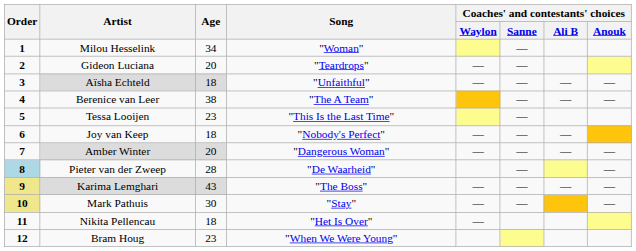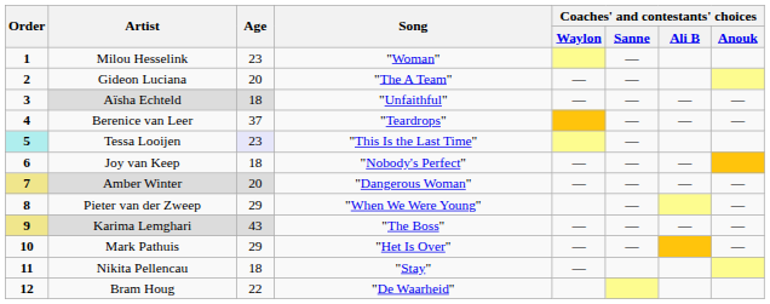 <table class="wikitable" style="text-align:center; line-height:17px; width:100%;">
 <tr>
 <th scope="col" rowspan="2" style="width:05%;">Order</th>
 <th scope="col" rowspan="2" style="width:25%;">Artist</th>
 <th scope="col" rowspan="2" style="width:05%;">Age</th>
 <th scope="col" rowspan="2" style="width:37%;">Song</th>
 <th scope="col" colspan="4" style="width:28%;">Coaches' and contestants' choices</th>
 </tr>
 <tr>
 <th style="width:07%;"><a href='#'>Waylon</a></th>
 <th style="width:07%;"><a href='#'>Sanne</a></th>
 <th nowrap style="width:07%;"><a href='#'>Ali B</a></th>
 <th style="width:07%;"><a href='#'>Anouk</a></th>
 </tr>
 <tr>
 <td><strong>1</strong></td>
 <td>Milou Hesselink</td>
-<td>34</td>
+<td>23</td>
 <td>"<a href='#'>Woman</a>"</td>
 <td style="background:#fdfc8f;"><strong></strong></td>
 <td>—</td>
 <td><strong></strong></td>
 <td><strong></strong></td>
 </tr>
 <tr>
 <td><strong>2</strong></td>
 <td>Gideon Luciana</td>
 <td>20</td>
-<td>"<a href='#'>Teardrops</a>"</td>
+<td>"<a href='#'>The A Team</a>"</td>
 <td>—</td>
 <td>—</td>
 <td><strong></strong></td>
 <td style="background:#fdfc8f;"><strong></strong></td>
 </tr>
 <tr>
 <td><strong>3</strong></td>
 <td style="background:#DCDCDC;">Aïsha Echteld</td>
 <td style="background:#DCDCDC;">18</td>
 <td>"<a href='#'>Unfaithful</a>"</td>
 <td>—</td>
 <td>—</td>
 <td>—</td>
 <td>—</td>
 </tr>
 <tr>
 <td><strong>4</strong></td>
 <td>Berenice van Leer</td>
-<td>38</td>
-<td>"<a href='#'>The A Team</a>"</td>
+<td>37</td>
+<td>"<a href='#'>Teardrops</a>"</td>
 <td style="background: #ffc40c;"><strong></strong></td>
 <td>—</td>
 <td>—</td>
 <td>—</td>
 </tr>
 <tr>
-<td><strong>5</strong></td>
+<td style="background: paleturquoise;"><strong>5</strong></td>
 <td>Tessa Looijen</td>
-<td>23</td>
+<td style="background: lavender;">23</td>
 <td>"<a href='#'>This Is the Last Time</a>"</td>
 <td style="background:#fdfc8f;"><strong></strong></td>
 <td>—</td>
 <td><strong></strong></td>
 <td><strong></strong></td>
 </tr>
 <tr>
 <td><strong>6</strong></td>
 <td>Joy van Keep</td>
 <td>18</td>
 <td>"<a href='#'>Nobody's Perfect</a>"</td>
 <td>—</td>
 <td>—</td>
 <td>—</td>
 <td style="background: #ffc40c;"><strong></strong></td>
 </tr>
 <tr>
-<td><strong>7</strong></td>
+<td style="background: khaki;"><strong>7</strong></td>
 <td style="background:#DCDCDC;">Amber Winter</td>
 <td style="background:#DCDCDC;">20</td>
 <td>"<a href='#'>Dangerous Woman</a>"</td>
 <td>—</td>
 <td>—</td>
 <td>—</td>
 <td>—</td>
 </tr>
 <tr>
-<td style="background: lightblue;"><strong>8</strong></td>
+<td><strong>8</strong></td>
 <td>Pieter van der Zweep</td>
-<td>28</td>
-<td>"<a href='#'>De Waarheid</a>"</td>
+<td>29</td>
+<td>"<a href='#'>When We Were Young</a>"</td>
 <td><strong></strong></td>
 <td>—</td>
 <td style="background:#fdfc8f;"><strong></strong></td>
 <td>—</td>
 </tr>
 <tr>
 <td style="background: khaki;"><strong>9</strong></td>
 <td style="background:#DCDCDC;">Karima Lemghari</td>
 <td style="background:#DCDCDC;">43</td>
 <td>"<a href='#'>The Boss</a>"</td>
 <td>—</td>
 <td>—</td>
 <td>—</td>
 <td>—</td>
 </tr>
 <tr>
-<td style="background: khaki;"><strong>10</strong></td>
+<td><strong>10</strong></td>
 <td>Mark Pathuis</td>
-<td>30</td>
-<td>"<a href='#'>Stay</a>"</td>
+<td>29</td>
+<td>"<a href='#'>Het Is Over</a>"</td>
 <td>—</td>
 <td>—</td>
 <td style="background: #ffc40c;"><strong></strong></td>
 <td>—</td>
 </tr>
 <tr>
 <td><strong>11</strong></td>
 <td>Nikita Pellencau</td>
 <td>18</td>
-<td>"<a href='#'>Het Is Over</a>"</td>
+<td>"<a href='#'>Stay</a>"</td>
 <td>—</td>
 <td><strong></strong></td>
 <td><strong></strong></td>
 <td style="background:#fdfc8f;"><strong></strong></td>
 </tr>
 <tr>
 <td><strong>12</strong></td>
 <td>Bram Houg</td>
-<td>23</td>
-<td>"<a href='#'>When We Were Young</a>"</td>
+<td>22</td>
+<td>"<a href='#'>De Waarheid</a>"</td>
 <td><strong></strong></td>
 <td style="background:#fdfc8f;"><strong></strong></td>
 <td><strong></strong></td>
 <td><strong></strong></td>
 </tr>
 </table>
